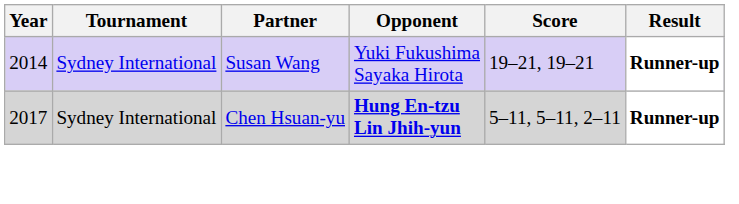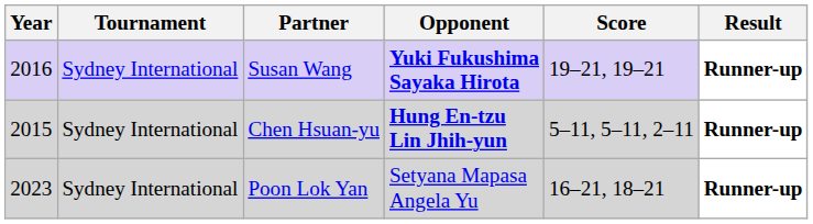 <table class="sortable wikitable" style="font-size: 90%;">
 <tr>
 <th>Year</th>
 <th>Tournament</th>
 <th>Partner</th>
 <th>Opponent</th>
 <th>Score</th>
 <th>Result</th>
 </tr>
 <tr style="background:#D8CEF6">
-<td align="center">2014</td>
+<td align="center">2016</td>
 <td align="left"><a href='#'>Sydney International</a></td>
 <td align="left"> <a href='#'>Susan Wang</a></td>
-<td align="left"> <a href='#'>Yuki Fukushima</a> <br> <a href='#'>Sayaka Hirota</a></td>
+<td align="left"><strong> <a href='#'>Yuki Fukushima</a> <br> <a href='#'>Sayaka Hirota</a></strong></td>
 <td align="left">19–21, 19–21</td>
 <td style="text-align:left; background:white"> <strong>Runner-up</strong></td>
 </tr>
 <tr style="background:#D5D5D5">
-<td align="center">2017</td>
+<td align="center">2015</td>
 <td align="left">Sydney International</td>
 <td align="left"> <a href='#'>Chen Hsuan-yu</a></td>
 <td align="left"><strong> <a href='#'>Hung En-tzu</a> <br> <a href='#'>Lin Jhih-yun</a></strong></td>
 <td align="left">5–11, 5–11, 2–11</td>
 <td style="text-align:left; background:white"> <strong>Runner-up</strong></td>
 </tr>
+<tr style="background:#D5D5D5">
+<td align="center">2023</td>
+<td align="left">Sydney International</td>
+<td align="left"> <a href='#'>Poon Lok Yan</a></td>
+<td align="left"> <a href='#'>Setyana Mapasa</a> <br> <a href='#'>Angela Yu</a></td>
+<td align="left">16–21, 18–21</td>
+<td style="text-align:left; background:white"> <strong>Runner-up</strong></td>
+</tr>
 </table>
